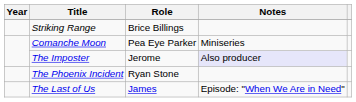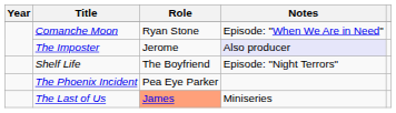 <table class="wikitable sortable plainrowheaders">
 <tr>
 <th>Year </th>
 <th>Title</th>
 <th>Role </th>
 <th class="unsortable">Notes </th>
 <th class="unsortable"></th>
 </tr>
 <tr>
 </tr>
 <tr>
-<td></td>
-<td><em>Striking Range</em></td>
-<td>Brice Billings</td>
-<td></td>
-<td></td>
-</tr>
-<tr>
 <td rowspan="2"></td>
 <td><em><a href='#'>Comanche Moon</a></em></td>
-<td>Pea Eye Parker</td>
-<td>Miniseries</td>
+<td>Ryan Stone</td>
+<td>Episode: "<a href='#'>When We Are in Need</a>"</td>
 <td></td>
 </tr>
 <tr>
 <td><em><a href='#'>The Imposter</a></em></td>
 <td>Jerome</td>
 <td style="background: lavender;">Also producer</td>
 <td></td>
 </tr>
 <tr>
 <td></td>
+<td><em>Shelf Life</em></td>
+<td>The Boyfriend</td>
+<td>Episode: "Night Terrors"</td>
+<td></td>
+</tr>
+<tr>
+<td></td>
 <td><em><a href='#'>The Phoenix Incident</a></em></td>
-<td>Ryan Stone</td>
+<td>Pea Eye Parker</td>
 <td></td>
 <td></td>
 </tr>
 <tr>
 <td></td>
 <td><em><a href='#'>The Last of Us</a></em></td>
-<td><a href='#'>James</a></td>
-<td>Episode: "<a href='#'>When We Are in Need</a>"</td>
+<td style="background: lightsalmon;"><a href='#'>James</a></td>
+<td>Miniseries</td>
 <td></td>
 </tr>
 </table>
